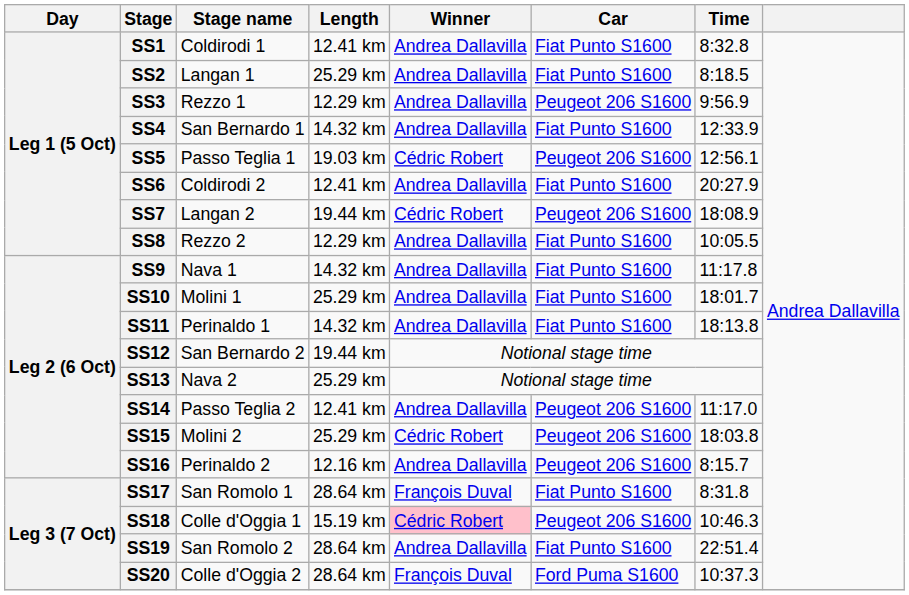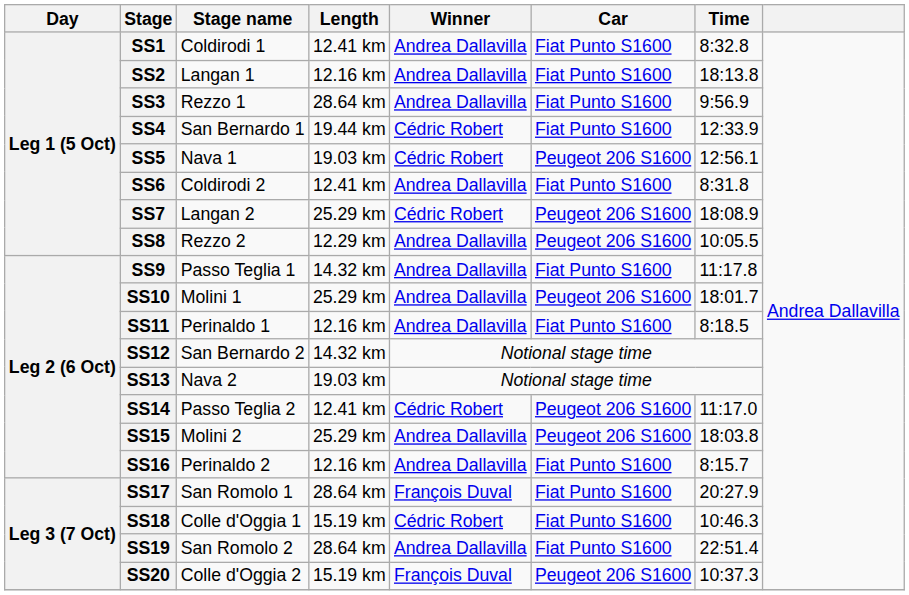 <table class="wikitable" style="font-size: 85%;">
 <tr>
 <th>Day</th>
 <th>Stage</th>
 <th>Stage name</th>
 <th>Length</th>
 <th>Winner</th>
 <th>Car</th>
 <th>Time</th>
 <th></th>
 </tr>
 <tr>
 <th rowspan="8">Leg 1 (5 Oct)</th>
 <th>SS1</th>
 <td>Coldirodi 1</td>
 <td align="center">12.41 km</td>
 <td> <a href='#'>Andrea Dallavilla</a></td>
 <td><a href='#'>Fiat Punto S1600</a></td>
 <td>8:32.8</td>
 <td rowspan="20"> <a href='#'>Andrea Dallavilla</a></td>
 </tr>
 <tr>
 <th>SS2</th>
 <td>Langan 1</td>
-<td align="center">25.29 km</td>
+<td align="center">12.16 km</td>
 <td> <a href='#'>Andrea Dallavilla</a></td>
 <td><a href='#'>Fiat Punto S1600</a></td>
-<td>8:18.5</td>
+<td>18:13.8</td>
 </tr>
 <tr>
 <th>SS3</th>
 <td>Rezzo 1</td>
-<td align="center">12.29 km</td>
+<td align="center">28.64 km</td>
 <td> <a href='#'>Andrea Dallavilla</a></td>
-<td><a href='#'>Peugeot 206 S1600</a></td>
+<td><a href='#'>Fiat Punto S1600</a></td>
 <td>9:56.9</td>
 </tr>
 <tr>
 <th>SS4</th>
 <td>San Bernardo 1</td>
-<td align="center">14.32 km</td>
-<td> <a href='#'>Andrea Dallavilla</a></td>
+<td align="center">19.44 km</td>
+<td> <a href='#'>Cédric Robert</a></td>
 <td><a href='#'>Fiat Punto S1600</a></td>
 <td>12:33.9</td>
 </tr>
 <tr>
 <th>SS5</th>
-<td>Passo Teglia 1</td>
+<td>Nava 1</td>
 <td align="center">19.03 km</td>
 <td> <a href='#'>Cédric Robert</a></td>
 <td><a href='#'>Peugeot 206 S1600</a></td>
 <td>12:56.1</td>
 </tr>
 <tr>
 <th>SS6</th>
 <td>Coldirodi 2</td>
 <td align="center">12.41 km</td>
 <td> <a href='#'>Andrea Dallavilla</a></td>
 <td><a href='#'>Fiat Punto S1600</a></td>
-<td>20:27.9</td>
+<td>8:31.8</td>
 </tr>
 <tr>
 <th>SS7</th>
 <td>Langan 2</td>
-<td align="center">19.44 km</td>
+<td align="center">25.29 km</td>
 <td> <a href='#'>Cédric Robert</a></td>
 <td><a href='#'>Peugeot 206 S1600</a></td>
 <td>18:08.9</td>
 </tr>
 <tr>
 <th>SS8</th>
 <td>Rezzo 2</td>
 <td align="center">12.29 km</td>
 <td> <a href='#'>Andrea Dallavilla</a></td>
-<td><a href='#'>Fiat Punto S1600</a></td>
+<td><a href='#'>Peugeot 206 S1600</a></td>
 <td>10:05.5</td>
 </tr>
 <tr>
 <th rowspan="8">Leg 2 (6 Oct)</th>
 <th>SS9</th>
-<td>Nava 1</td>
+<td>Passo Teglia 1</td>
 <td align="center">14.32 km</td>
 <td> <a href='#'>Andrea Dallavilla</a></td>
 <td><a href='#'>Fiat Punto S1600</a></td>
 <td>11:17.8</td>
 </tr>
 <tr>
 <th>SS10</th>
 <td>Molini 1</td>
 <td align="center">25.29 km</td>
 <td> <a href='#'>Andrea Dallavilla</a></td>
-<td><a href='#'>Fiat Punto S1600</a></td>
+<td><a href='#'>Peugeot 206 S1600</a></td>
 <td>18:01.7</td>
 </tr>
 <tr>
 <th>SS11</th>
 <td>Perinaldo 1</td>
-<td align="center">14.32 km</td>
+<td align="center">12.16 km</td>
 <td> <a href='#'>Andrea Dallavilla</a></td>
 <td><a href='#'>Fiat Punto S1600</a></td>
-<td>18:13.8</td>
+<td>8:18.5</td>
 </tr>
 <tr>
 <th>SS12</th>
 <td>San Bernardo 2</td>
-<td align="center">19.44 km</td>
+<td align="center">14.32 km</td>
 <td colspan="3" align="center"><em>Notional stage time</em></td>
 </tr>
 <tr>
 <th>SS13</th>
 <td>Nava 2</td>
-<td align="center">25.29 km</td>
+<td align="center">19.03 km</td>
 <td colspan="3" align="center"><em>Notional stage time</em></td>
 </tr>
 <tr>
 <th>SS14</th>
 <td>Passo Teglia 2</td>
 <td align="center">12.41 km</td>
-<td> <a href='#'>Andrea Dallavilla</a></td>
+<td> <a href='#'>Cédric Robert</a></td>
 <td><a href='#'>Peugeot 206 S1600</a></td>
 <td>11:17.0</td>
 </tr>
 <tr>
 <th>SS15</th>
 <td>Molini 2</td>
 <td align="center">25.29 km</td>
-<td> <a href='#'>Cédric Robert</a></td>
+<td> <a href='#'>Andrea Dallavilla</a></td>
 <td><a href='#'>Peugeot 206 S1600</a></td>
 <td>18:03.8</td>
 </tr>
 <tr>
 <th>SS16</th>
 <td>Perinaldo 2</td>
 <td align="center">12.16 km</td>
 <td> <a href='#'>Andrea Dallavilla</a></td>
-<td><a href='#'>Peugeot 206 S1600</a></td>
+<td><a href='#'>Fiat Punto S1600</a></td>
 <td>8:15.7</td>
 </tr>
 <tr>
 <th rowspan="4">Leg 3 (7 Oct)</th>
 <th>SS17</th>
 <td>San Romolo 1</td>
 <td align="center">28.64 km</td>
 <td> <a href='#'>François Duval</a></td>
 <td><a href='#'>Fiat Punto S1600</a></td>
-<td>8:31.8</td>
+<td>20:27.9</td>
 </tr>
 <tr>
 <th>SS18</th>
 <td>Colle d'Oggia 1</td>
 <td align="center">15.19 km</td>
-<td style="background: pink;"> <a href='#'>Cédric Robert</a></td>
-<td><a href='#'>Peugeot 206 S1600</a></td>
+<td> <a href='#'>Cédric Robert</a></td>
+<td><a href='#'>Fiat Punto S1600</a></td>
 <td>10:46.3</td>
 </tr>
 <tr>
 <th>SS19</th>
 <td>San Romolo 2</td>
 <td align="center">28.64 km</td>
 <td> <a href='#'>Andrea Dallavilla</a></td>
 <td><a href='#'>Fiat Punto S1600</a></td>
 <td>22:51.4</td>
 </tr>
 <tr>
 <th>SS20</th>
 <td>Colle d'Oggia 2</td>
-<td align="center">28.64 km</td>
+<td align="center">15.19 km</td>
 <td> <a href='#'>François Duval</a></td>
-<td><a href='#'>Ford Puma S1600</a></td>
+<td><a href='#'>Peugeot 206 S1600</a></td>
 <td>10:37.3</td>
 </tr>
 <tr>
 </tr>
 </table>
